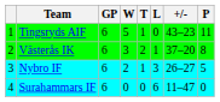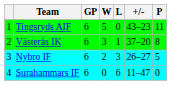 <table class="wikitable">
 <tr>
 <th></th>
 <th>Team</th>
 <th>GP</th>
 <th>W</th>
-<th>T</th>
 <th>L</th>
 <th>+/-</th>
 <th>P</th>
 </tr>
 <tr style="background:#00FF00">
 <td>1</td>
 <td><a href='#'>Tingsryds AIF</a></td>
 <td>6</td>
 <td>5</td>
-<td>1</td>
 <td>0</td>
 <td>43–23</td>
 <td>11</td>
 </tr>
 <tr style="background:#00FF00">
 <td>2</td>
 <td><a href='#'>Västerås IK</a></td>
 <td>6</td>
 <td>3</td>
-<td>2</td>
 <td>1</td>
 <td>37–20</td>
 <td>8</td>
 </tr>
 <tr style="background:#00FFFF">
 <td>3</td>
 <td><a href='#'>Nybro IF</a></td>
 <td>6</td>
 <td>2</td>
-<td>1</td>
 <td>3</td>
 <td>26–27</td>
 <td>5</td>
 </tr>
 <tr style="background:#00FFFF">
 <td>4</td>
 <td><a href='#'>Surahammars IF</a></td>
 <td>6</td>
 <td>0</td>
-<td>0</td>
 <td>6</td>
 <td>11–47</td>
 <td>0</td>
 </tr>
 </table>
